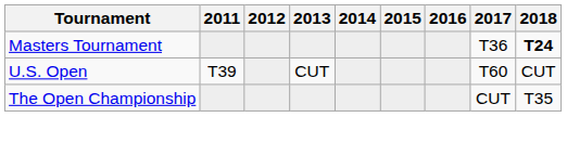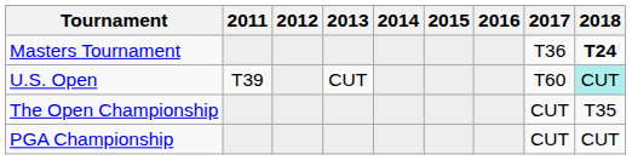 <table class="wikitable" style="font-size:95%;text-align:center;">
 <tr>
 <th>Tournament</th>
 <th>2011</th>
 <th>2012</th>
 <th>2013</th>
 <th>2014</th>
 <th>2015</th>
 <th>2016</th>
 <th>2017</th>
 <th>2018</th>
 </tr>
 <tr>
 <td align=left><a href='#'>Masters Tournament</a></td>
 <td style="background:#eeeeee;"></td>
 <td style="background:#eeeeee;"></td>
 <td style="background:#eeeeee;"></td>
 <td style="background:#eeeeee;"></td>
 <td style="background:#eeeeee;"></td>
 <td style="background:#eeeeee;"></td>
 <td>T36</td>
 <td><strong>T24</strong></td>
 </tr>
 <tr>
 <td align=left><a href='#'>U.S. Open</a></td>
 <td>T39</td>
 <td style="background:#eeeeee;"></td>
 <td>CUT</td>
 <td style="background:#eeeeee;"></td>
 <td style="background:#eeeeee;"></td>
 <td style="background:#eeeeee;"></td>
 <td>T60</td>
-<td>CUT</td>
+<td style="background: paleturquoise;">CUT</td>
 </tr>
 <tr>
 <td align=left><a href='#'>The Open Championship</a></td>
 <td style="background:#eeeeee;"></td>
 <td style="background:#eeeeee;"></td>
 <td style="background:#eeeeee;"></td>
 <td style="background:#eeeeee;"></td>
 <td style="background:#eeeeee;"></td>
 <td style="background:#eeeeee;"></td>
 <td>CUT</td>
 <td>T35</td>
 </tr>
+<tr>
+<td align=left><a href='#'>PGA Championship</a></td>
+<td style="background:#eeeeee;"></td>
+<td style="background:#eeeeee;"></td>
+<td style="background:#eeeeee;"></td>
+<td style="background:#eeeeee;"></td>
+<td style="background:#eeeeee;"></td>
+<td style="background:#eeeeee;"></td>
+<td>CUT</td>
+<td>CUT</td>
+</tr>
 </table>
